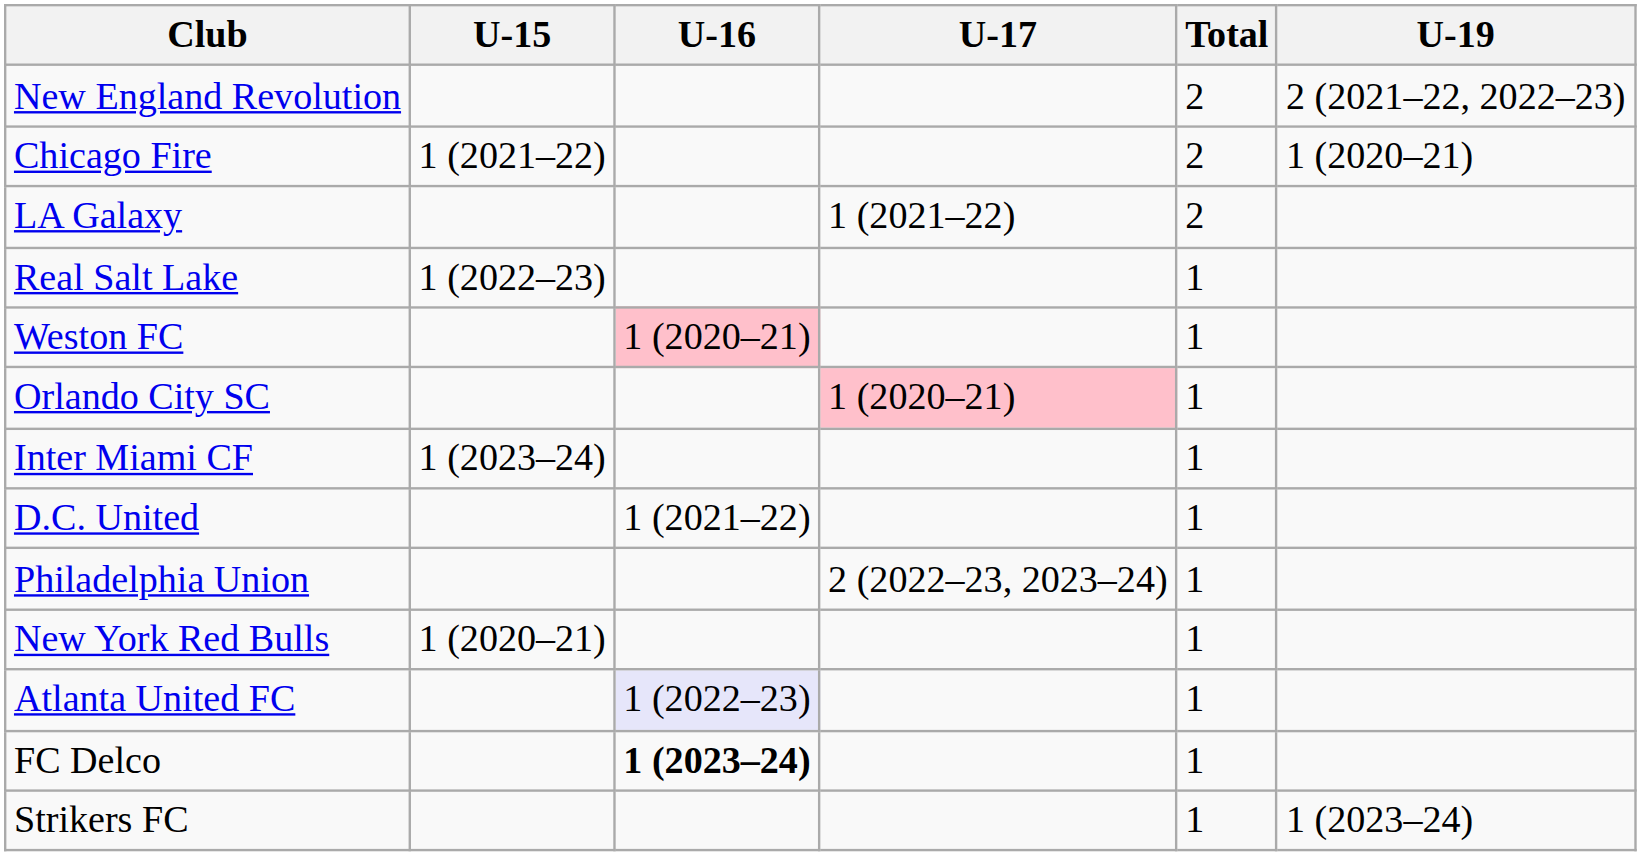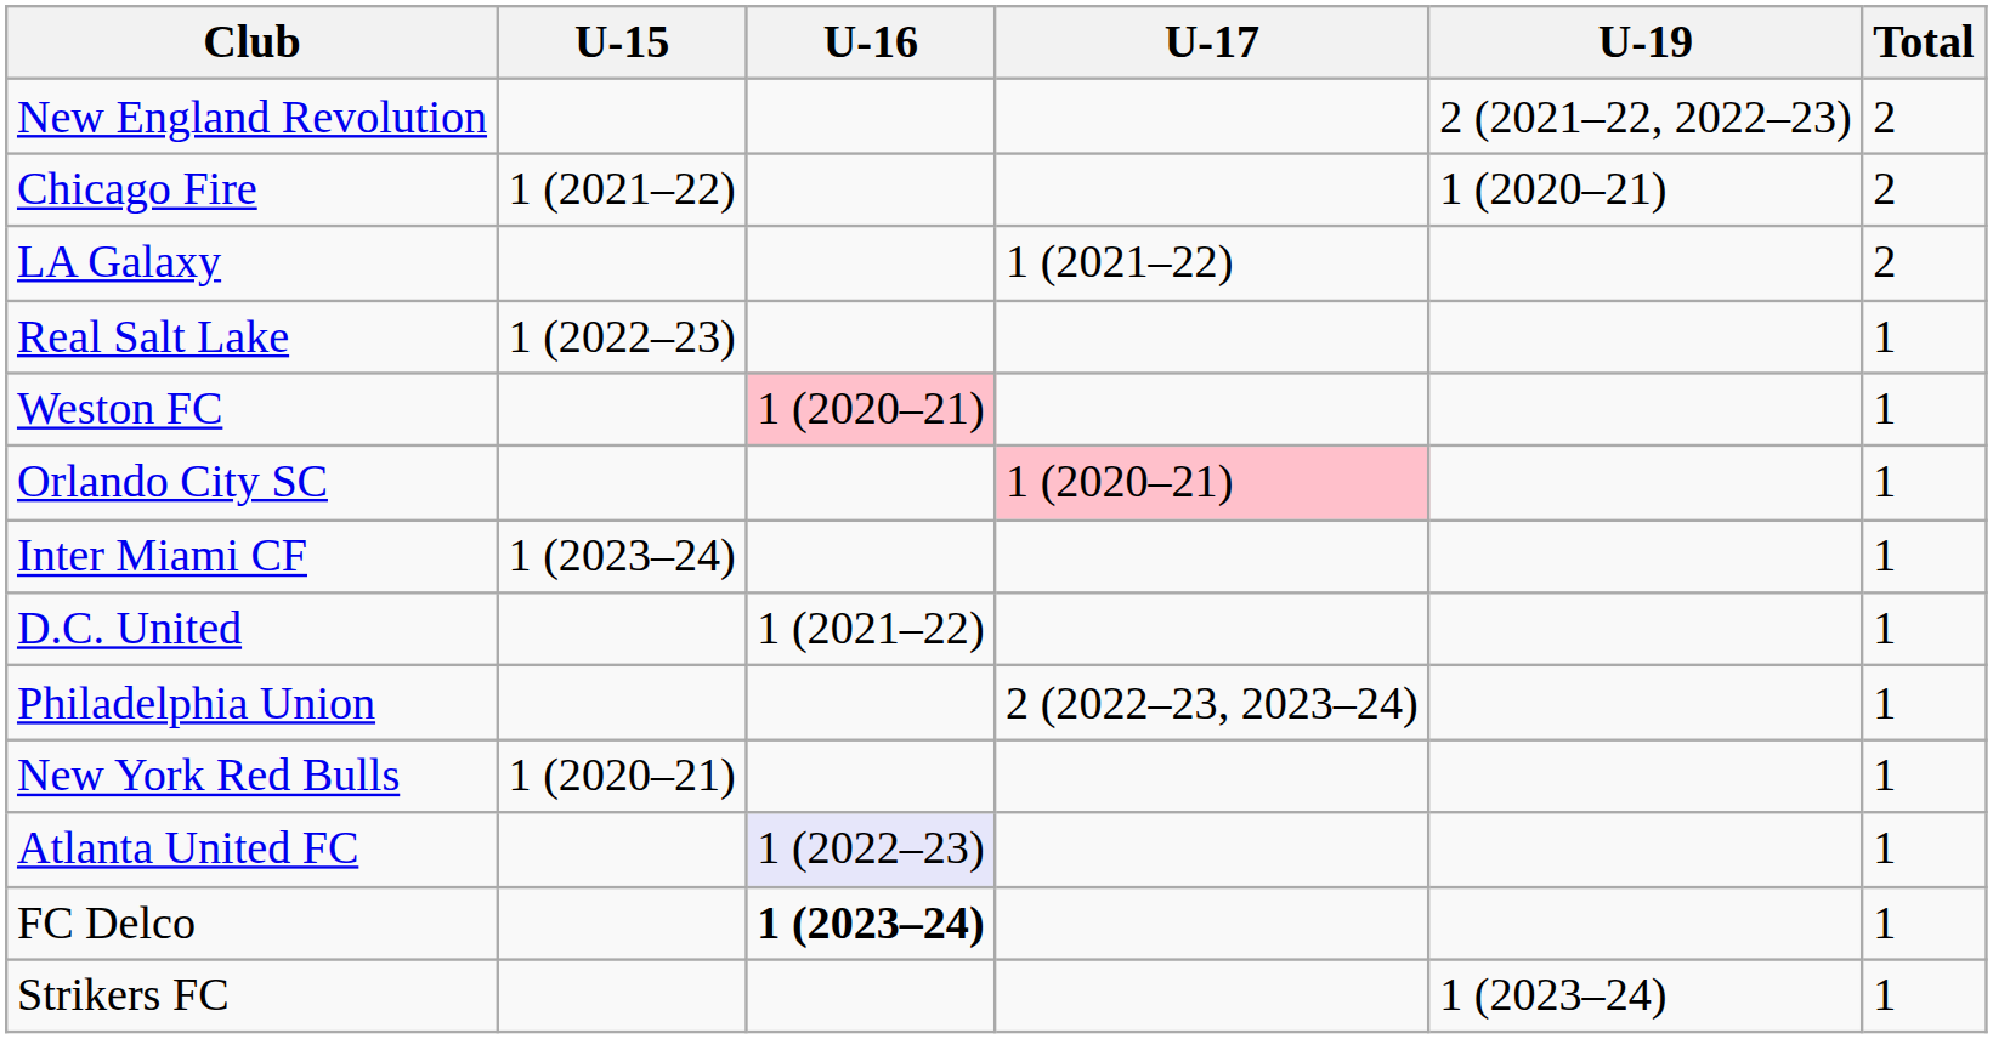 <table class="wikitable">
 <tr>
 <th>Club</th>
 <th>U-15</th>
 <th>U-16</th>
 <th>U-17</th>
+<th>U-19</th>
 <th>Total</th>
-<th>U-19</th>
 </tr>
 <tr>
 <td><a href='#'>New England Revolution</a></td>
 <td></td>
 <td></td>
 <td></td>
+<td>2 (2021–22, 2022–23)</td>
 <td>2</td>
-<td>2 (2021–22, 2022–23)</td>
 </tr>
 <tr>
 <td><a href='#'>Chicago Fire</a></td>
 <td>1 (2021–22)</td>
 <td></td>
 <td></td>
+<td>1 (2020–21)</td>
 <td>2</td>
-<td>1 (2020–21)</td>
 </tr>
 <tr>
 <td><a href='#'>LA Galaxy</a></td>
 <td></td>
 <td></td>
 <td>1 (2021–22)</td>
+<td></td>
 <td>2</td>
-<td></td>
 </tr>
 <tr>
 <td><a href='#'>Real Salt Lake</a></td>
 <td>1 (2022–23)</td>
 <td></td>
 <td></td>
+<td></td>
 <td>1</td>
-<td></td>
 </tr>
 <tr>
 <td><a href='#'>Weston FC</a></td>
 <td></td>
 <td style="background: pink;">1 (2020–21)</td>
 <td></td>
+<td></td>
 <td>1</td>
-<td></td>
 </tr>
 <tr>
 <td><a href='#'>Orlando City SC</a></td>
 <td></td>
 <td></td>
 <td style="background: pink;">1 (2020–21)</td>
+<td></td>
 <td>1</td>
-<td></td>
 </tr>
 <tr>
 <td><a href='#'>Inter Miami CF</a></td>
 <td>1 (2023–24)</td>
 <td></td>
 <td></td>
+<td></td>
 <td>1</td>
-<td></td>
 </tr>
 <tr>
 <td><a href='#'>D.C. United</a></td>
 <td></td>
 <td>1 (2021–22)</td>
 <td></td>
+<td></td>
 <td>1</td>
-<td></td>
 </tr>
 <tr>
 <td><a href='#'>Philadelphia Union</a></td>
 <td></td>
 <td></td>
 <td>2 (2022–23, 2023–24)</td>
+<td></td>
 <td>1</td>
-<td></td>
 </tr>
 <tr>
 <td><a href='#'>New York Red Bulls</a></td>
 <td>1 (2020–21)</td>
 <td></td>
 <td></td>
+<td></td>
 <td>1</td>
-<td></td>
 </tr>
 <tr>
 <td><a href='#'>Atlanta United FC</a></td>
 <td></td>
 <td style="background: lavender;">1 (2022–23)</td>
 <td></td>
+<td></td>
 <td>1</td>
-<td></td>
 </tr>
 <tr>
 <td>FC Delco</td>
 <td></td>
 <td><strong>1 (2023–24)</strong></td>
 <td></td>
+<td></td>
 <td>1</td>
-<td></td>
 </tr>
 <tr>
 <td>Strikers FC</td>
 <td></td>
 <td></td>
 <td></td>
+<td>1 (2023–24)</td>
 <td>1</td>
-<td>1 (2023–24)</td>
 </tr>
 </table>
